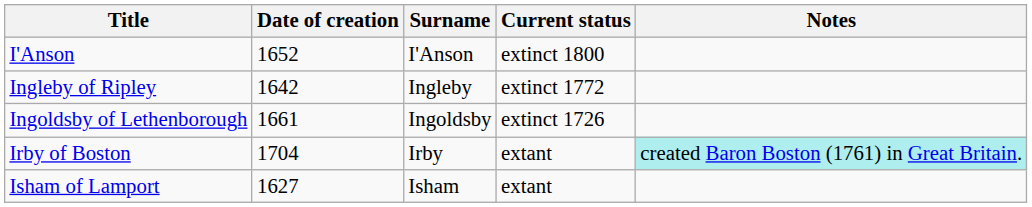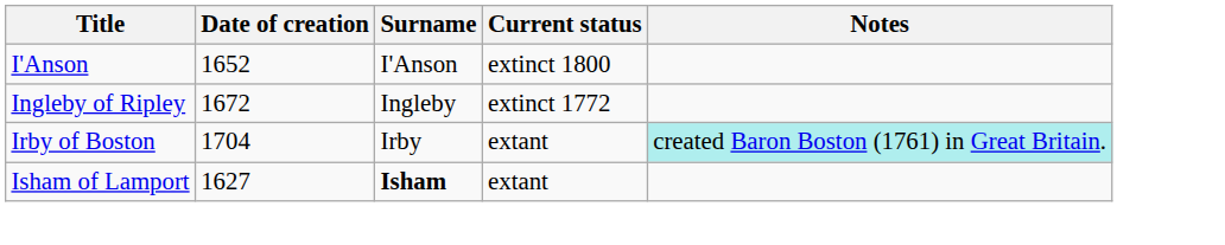 <table class="wikitable">
 <tr>
 <th>Title</th>
 <th>Date of creation</th>
 <th>Surname</th>
 <th>Current status</th>
 <th>Notes</th>
 </tr>
 <tr>
 <td><a href='#'>I'Anson</a></td>
 <td>1652</td>
 <td>I'Anson</td>
 <td>extinct 1800</td>
 <td> </td>
 </tr>
 <tr>
 <td><a href='#'>Ingleby of Ripley</a></td>
-<td>1642</td>
+<td>1672</td>
 <td>Ingleby</td>
 <td>extinct 1772</td>
-<td> </td>
-</tr>
-<tr>
-<td><a href='#'>Ingoldsby of Lethenborough</a></td>
-<td>1661</td>
-<td>Ingoldsby</td>
-<td>extinct 1726</td>
 <td> </td>
 </tr>
 <tr>
 <td><a href='#'>Irby of Boston</a></td>
 <td>1704</td>
 <td>Irby</td>
 <td>extant</td>
 <td style="background: paleturquoise;">created <a href='#'>Baron Boston</a> (1761) in <a href='#'>Great Britain</a>.</td>
 </tr>
 <tr>
 <td><a href='#'>Isham of Lamport</a></td>
 <td>1627</td>
-<td>Isham</td>
+<td><strong>Isham</strong></td>
 <td>extant</td>
 <td> </td>
 </tr>
 </table>
